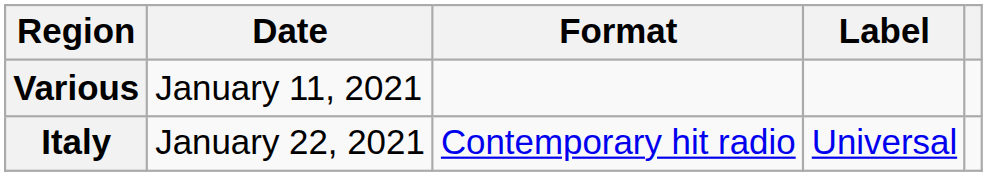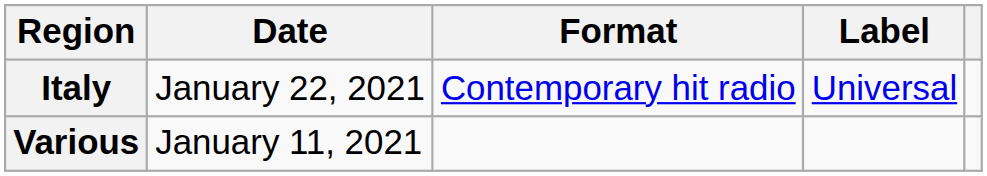 <table class="wikitable plainrowheaders">
 <tr>
 <th scope="col">Region</th>
 <th scope="col">Date</th>
 <th scope="col">Format</th>
 <th scope="col">Label</th>
 <th scope="col"></th>
 </tr>
 <tr>
+<th scope="row">Italy</th>
+<td>January 22, 2021</td>
+<td><a href='#'>Contemporary hit radio</a></td>
+<td><a href='#'>Universal</a></td>
+<td></td>
+</tr>
+<tr>
 <th scope="row">Various</th>
 <td>January 11, 2021</td>
 <td></td>
 <td></td>
 <td></td>
 </tr>
-<tr>
-<th scope="row">Italy</th>
-<td>January 22, 2021</td>
-<td><a href='#'>Contemporary hit radio</a></td>
-<td><a href='#'>Universal</a></td>
-<td></td>
-</tr>
 </table>
